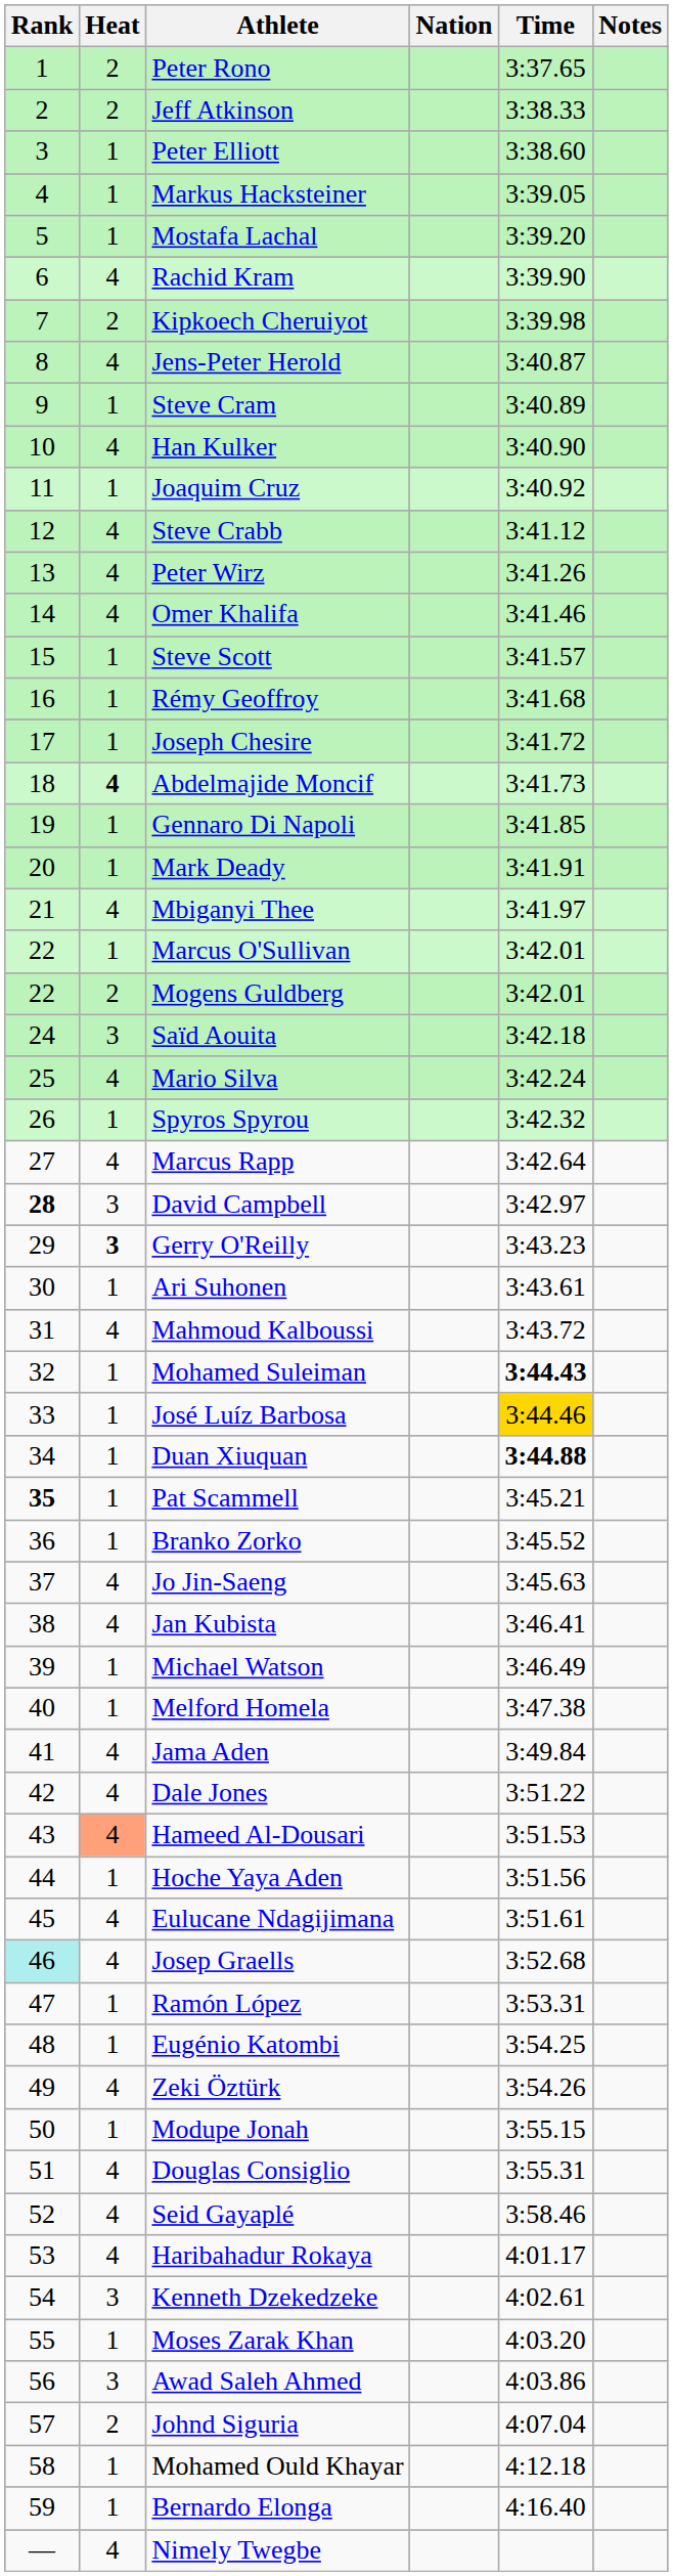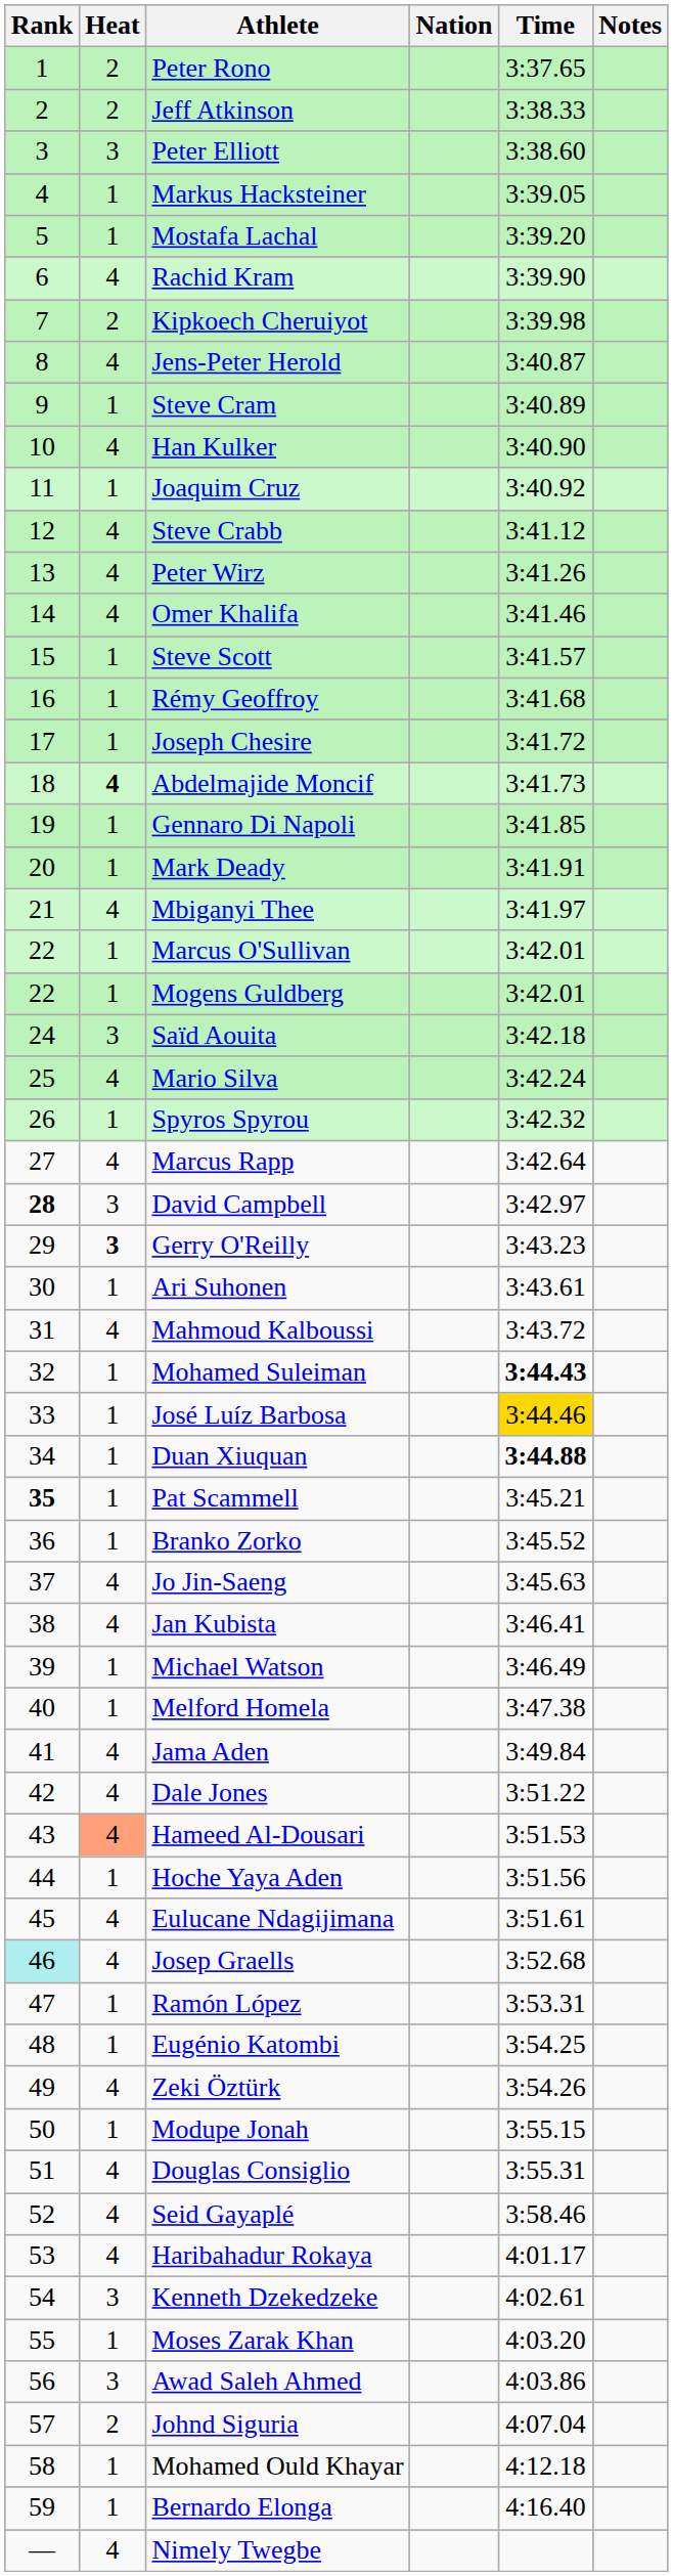 <table class="wikitable sortable" style="text-align:center">
 <tr>
 <th>Rank</th>
 <th>Heat</th>
 <th>Athlete</th>
 <th>Nation</th>
 <th>Time</th>
 <th>Notes</th>
 </tr>
 <tr bgcolor=bbf3bb>
 <td>1</td>
 <td>2</td>
 <td align="left"><a href='#'>Peter Rono</a></td>
 <td align=left></td>
 <td>3:37.65</td>
 <td></td>
 </tr>
 <tr bgcolor=bbf3bb>
 <td>2</td>
 <td>2</td>
 <td align="left"><a href='#'>Jeff Atkinson</a></td>
 <td align=left></td>
 <td>3:38.33</td>
 <td></td>
 </tr>
 <tr bgcolor=bbf3bb>
 <td>3</td>
-<td>1</td>
+<td>3</td>
 <td align="left"><a href='#'>Peter Elliott</a></td>
 <td align=left></td>
 <td>3:38.60</td>
 <td></td>
 </tr>
 <tr bgcolor=bbf3bb>
 <td>4</td>
 <td>1</td>
 <td align="left"><a href='#'>Markus Hacksteiner</a></td>
 <td align=left></td>
 <td>3:39.05</td>
 <td></td>
 </tr>
 <tr bgcolor=bbf3bb>
 <td>5</td>
 <td>1</td>
 <td align="left"><a href='#'>Mostafa Lachal</a></td>
 <td align=left></td>
 <td>3:39.20</td>
 <td></td>
 </tr>
 <tr bgcolor=ccf9cc>
 <td>6</td>
 <td>4</td>
 <td align="left"><a href='#'>Rachid Kram</a></td>
 <td align=left></td>
 <td>3:39.90</td>
 <td></td>
 </tr>
 <tr bgcolor=bbf3bb>
 <td>7</td>
 <td>2</td>
 <td align="left"><a href='#'>Kipkoech Cheruiyot</a></td>
 <td align=left></td>
 <td>3:39.98</td>
 <td></td>
 </tr>
 <tr bgcolor=bbf3bb>
 <td>8</td>
 <td>4</td>
 <td align="left"><a href='#'>Jens-Peter Herold</a></td>
 <td align=left></td>
 <td>3:40.87</td>
 <td></td>
 </tr>
 <tr bgcolor=bbf3bb>
 <td>9</td>
 <td>1</td>
 <td align="left"><a href='#'>Steve Cram</a></td>
 <td align=left></td>
 <td>3:40.89</td>
 <td></td>
 </tr>
 <tr bgcolor=bbf3bb>
 <td>10</td>
 <td>4</td>
 <td align="left"><a href='#'>Han Kulker</a></td>
 <td align=left></td>
 <td>3:40.90</td>
 <td></td>
 </tr>
 <tr bgcolor=ccf9cc>
 <td>11</td>
 <td>1</td>
 <td align="left"><a href='#'>Joaquim Cruz</a></td>
 <td align=left></td>
 <td>3:40.92</td>
 <td></td>
 </tr>
 <tr bgcolor=bbf3bb>
 <td>12</td>
 <td>4</td>
 <td align="left"><a href='#'>Steve Crabb</a></td>
 <td align=left></td>
 <td>3:41.12</td>
 <td></td>
 </tr>
 <tr bgcolor=bbf3bb>
 <td>13</td>
 <td>4</td>
 <td align="left"><a href='#'>Peter Wirz</a></td>
 <td align=left></td>
 <td>3:41.26</td>
 <td></td>
 </tr>
 <tr bgcolor=bbf3bb>
 <td>14</td>
 <td>4</td>
 <td align="left"><a href='#'>Omer Khalifa</a></td>
 <td align=left></td>
 <td>3:41.46</td>
 <td></td>
 </tr>
 <tr bgcolor=bbf3bb>
 <td>15</td>
 <td>1</td>
 <td align="left"><a href='#'>Steve Scott</a></td>
 <td align=left></td>
 <td>3:41.57</td>
 <td></td>
 </tr>
 <tr bgcolor=bbf3bb>
 <td>16</td>
 <td>1</td>
 <td align="left"><a href='#'>Rémy Geoffroy</a></td>
 <td align=left></td>
 <td>3:41.68</td>
 <td></td>
 </tr>
 <tr bgcolor=bbf3bb>
 <td>17</td>
 <td>1</td>
 <td align="left"><a href='#'>Joseph Chesire</a></td>
 <td align=left></td>
 <td>3:41.72</td>
 <td></td>
 </tr>
 <tr bgcolor=ccf9cc>
 <td>18</td>
 <td><strong>4</strong></td>
 <td align="left"><a href='#'>Abdelmajide Moncif</a></td>
 <td align=left></td>
 <td>3:41.73</td>
 <td></td>
 </tr>
 <tr bgcolor=bbf3bb>
 <td>19</td>
 <td>1</td>
 <td align="left"><a href='#'>Gennaro Di Napoli</a></td>
 <td align=left></td>
 <td>3:41.85</td>
 <td></td>
 </tr>
 <tr bgcolor=bbf3bb>
 <td>20</td>
 <td>1</td>
 <td align="left"><a href='#'>Mark Deady</a></td>
 <td align=left></td>
 <td>3:41.91</td>
 <td></td>
 </tr>
 <tr bgcolor=ccf9cc>
 <td>21</td>
 <td>4</td>
 <td align="left"><a href='#'>Mbiganyi Thee</a></td>
 <td align=left></td>
 <td>3:41.97</td>
 <td></td>
 </tr>
 <tr bgcolor=ccf9cc>
 <td>22</td>
 <td>1</td>
 <td align="left"><a href='#'>Marcus O'Sullivan</a></td>
 <td align=left></td>
 <td>3:42.01</td>
 <td></td>
 </tr>
 <tr bgcolor=bbf3bb>
 <td>22</td>
-<td>2</td>
+<td>1</td>
 <td align="left"><a href='#'>Mogens Guldberg</a></td>
 <td align=left></td>
 <td>3:42.01</td>
 <td></td>
 </tr>
 <tr bgcolor=bbf3bb>
 <td>24</td>
 <td>3</td>
 <td align="left"><a href='#'>Saïd Aouita</a></td>
 <td align=left></td>
 <td>3:42.18</td>
 <td></td>
 </tr>
 <tr bgcolor=bbf3bb>
 <td>25</td>
 <td>4</td>
 <td align="left"><a href='#'>Mario Silva</a></td>
 <td align=left></td>
 <td>3:42.24</td>
 <td></td>
 </tr>
 <tr bgcolor=ccf9cc>
 <td>26</td>
 <td>1</td>
 <td align="left"><a href='#'>Spyros Spyrou</a></td>
 <td align=left></td>
 <td>3:42.32</td>
 <td></td>
 </tr>
 <tr>
 <td>27</td>
 <td>4</td>
 <td align="left"><a href='#'>Marcus Rapp</a></td>
 <td align=left></td>
 <td>3:42.64</td>
 <td></td>
 </tr>
 <tr>
 <td><strong>28</strong></td>
 <td>3</td>
 <td align="left"><a href='#'>David Campbell</a></td>
 <td align=left></td>
 <td>3:42.97</td>
 <td></td>
 </tr>
 <tr>
 <td>29</td>
 <td><strong>3</strong></td>
 <td align="left"><a href='#'>Gerry O'Reilly</a></td>
 <td align=left></td>
 <td>3:43.23</td>
 <td></td>
 </tr>
 <tr>
 <td>30</td>
 <td>1</td>
 <td align="left"><a href='#'>Ari Suhonen</a></td>
 <td align=left></td>
 <td>3:43.61</td>
 <td></td>
 </tr>
 <tr>
 <td>31</td>
 <td>4</td>
 <td align="left"><a href='#'>Mahmoud Kalboussi</a></td>
 <td align=left></td>
 <td>3:43.72</td>
 <td></td>
 </tr>
 <tr>
 <td>32</td>
 <td>1</td>
 <td align="left"><a href='#'>Mohamed Suleiman</a></td>
 <td align=left></td>
 <td><strong>3:44.43</strong></td>
 <td></td>
 </tr>
 <tr>
 <td>33</td>
 <td>1</td>
 <td align="left"><a href='#'>José Luíz Barbosa</a></td>
 <td align=left></td>
 <td style="background: gold;">3:44.46</td>
 <td></td>
 </tr>
 <tr>
 <td>34</td>
 <td>1</td>
 <td align="left"><a href='#'>Duan Xiuquan</a></td>
 <td align=left></td>
 <td><strong>3:44.88</strong></td>
 <td></td>
 </tr>
 <tr>
 <td><strong>35</strong></td>
 <td>1</td>
 <td align="left"><a href='#'>Pat Scammell</a></td>
 <td align=left></td>
 <td>3:45.21</td>
 <td></td>
 </tr>
 <tr>
 <td>36</td>
 <td>1</td>
 <td align="left"><a href='#'>Branko Zorko</a></td>
 <td align=left></td>
 <td>3:45.52</td>
 <td></td>
 </tr>
 <tr>
 <td>37</td>
 <td>4</td>
 <td align="left"><a href='#'>Jo Jin-Saeng</a></td>
 <td align=left></td>
 <td>3:45.63</td>
 <td></td>
 </tr>
 <tr>
 <td>38</td>
 <td>4</td>
 <td align="left"><a href='#'>Jan Kubista</a></td>
 <td align=left></td>
 <td>3:46.41</td>
 <td></td>
 </tr>
 <tr>
 <td>39</td>
 <td>1</td>
 <td align="left"><a href='#'>Michael Watson</a></td>
 <td align=left></td>
 <td>3:46.49</td>
 <td></td>
 </tr>
 <tr>
 <td>40</td>
 <td>1</td>
 <td align="left"><a href='#'>Melford Homela</a></td>
 <td align=left></td>
 <td>3:47.38</td>
 <td></td>
 </tr>
 <tr>
 <td>41</td>
 <td>4</td>
 <td align="left"><a href='#'>Jama Aden</a></td>
 <td align=left></td>
 <td>3:49.84</td>
 <td></td>
 </tr>
 <tr>
 <td>42</td>
 <td>4</td>
 <td align="left"><a href='#'>Dale Jones</a></td>
 <td align=left></td>
 <td>3:51.22</td>
 <td></td>
 </tr>
 <tr>
 <td>43</td>
 <td style="background: lightsalmon;">4</td>
 <td align="left"><a href='#'>Hameed Al-Dousari</a></td>
 <td align=left></td>
 <td>3:51.53</td>
 <td></td>
 </tr>
 <tr>
 <td>44</td>
 <td>1</td>
 <td align="left"><a href='#'>Hoche Yaya Aden</a></td>
 <td align=left></td>
 <td>3:51.56</td>
 <td></td>
 </tr>
 <tr>
 <td>45</td>
 <td>4</td>
 <td align="left"><a href='#'>Eulucane Ndagijimana</a></td>
 <td align=left></td>
 <td>3:51.61</td>
 <td></td>
 </tr>
 <tr>
 <td style="background: paleturquoise;">46</td>
 <td>4</td>
 <td align="left"><a href='#'>Josep Graells</a></td>
 <td align=left></td>
 <td>3:52.68</td>
 <td></td>
 </tr>
 <tr>
 <td>47</td>
 <td>1</td>
 <td align="left"><a href='#'>Ramón López</a></td>
 <td align=left></td>
 <td>3:53.31</td>
 <td></td>
 </tr>
 <tr>
 <td>48</td>
 <td>1</td>
 <td align="left"><a href='#'>Eugénio Katombi</a></td>
 <td align=left></td>
 <td>3:54.25</td>
 <td></td>
 </tr>
 <tr>
 <td>49</td>
 <td>4</td>
 <td align="left"><a href='#'>Zeki Öztürk</a></td>
 <td align=left></td>
 <td>3:54.26</td>
 <td></td>
 </tr>
 <tr>
 <td>50</td>
 <td>1</td>
 <td align="left"><a href='#'>Modupe Jonah</a></td>
 <td align=left></td>
 <td>3:55.15</td>
 <td></td>
 </tr>
 <tr>
 <td>51</td>
 <td>4</td>
 <td align="left"><a href='#'>Douglas Consiglio</a></td>
 <td align=left></td>
 <td>3:55.31</td>
 <td></td>
 </tr>
 <tr>
 <td>52</td>
 <td>4</td>
 <td align="left"><a href='#'>Seid Gayaplé</a></td>
 <td align=left></td>
 <td>3:58.46</td>
 <td></td>
 </tr>
 <tr>
 <td>53</td>
 <td>4</td>
 <td align="left"><a href='#'>Haribahadur Rokaya</a></td>
 <td align=left></td>
 <td>4:01.17</td>
 <td></td>
 </tr>
 <tr>
 <td>54</td>
 <td>3</td>
 <td align="left"><a href='#'>Kenneth Dzekedzeke</a></td>
 <td align=left></td>
 <td>4:02.61</td>
 <td></td>
 </tr>
 <tr>
 <td>55</td>
 <td>1</td>
 <td align="left"><a href='#'>Moses Zarak Khan</a></td>
 <td align=left></td>
 <td>4:03.20</td>
 <td></td>
 </tr>
 <tr>
 <td>56</td>
 <td>3</td>
 <td align="left"><a href='#'>Awad Saleh Ahmed</a></td>
 <td align=left></td>
 <td>4:03.86</td>
 <td></td>
 </tr>
 <tr>
 <td>57</td>
 <td>2</td>
 <td align="left"><a href='#'>Johnd Siguria</a></td>
 <td align=left></td>
 <td>4:07.04</td>
 <td></td>
 </tr>
 <tr>
 <td>58</td>
 <td>1</td>
 <td align="left">Mohamed Ould Khayar</td>
 <td align=left></td>
 <td>4:12.18</td>
 <td></td>
 </tr>
 <tr>
 <td>59</td>
 <td>1</td>
 <td align="left"><a href='#'>Bernardo Elonga</a></td>
 <td align=left></td>
 <td>4:16.40</td>
 <td></td>
 </tr>
 <tr>
 <td data-sort-value=60>—</td>
 <td>4</td>
 <td align="left"><a href='#'>Nimely Twegbe</a></td>
 <td align=left></td>
 <td data-sort-value=9:99.99></td>
 <td></td>
 </tr>
 </table>
